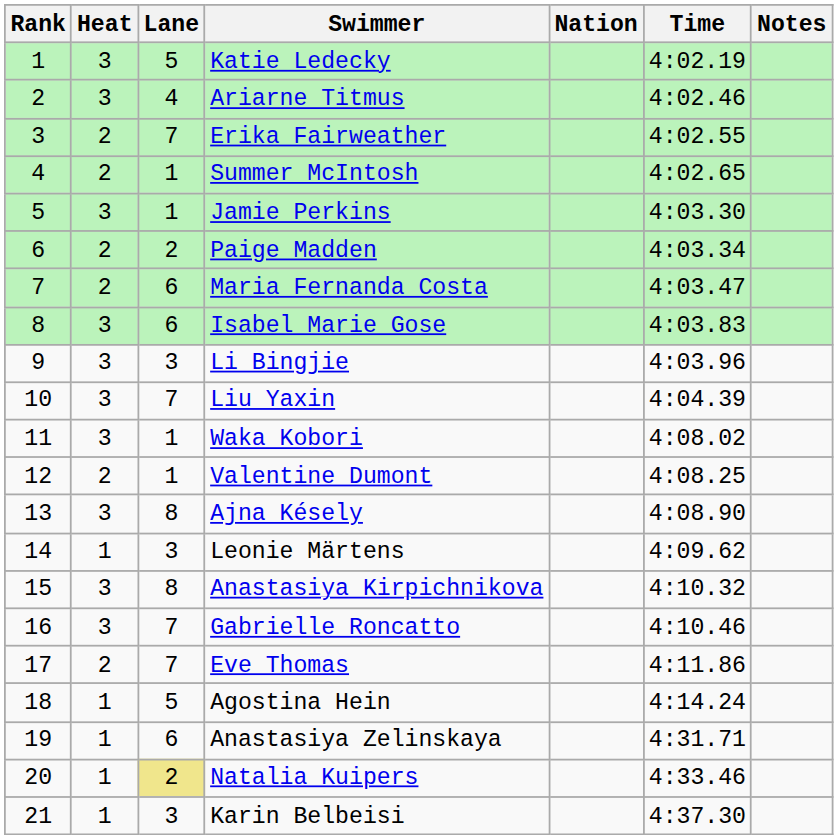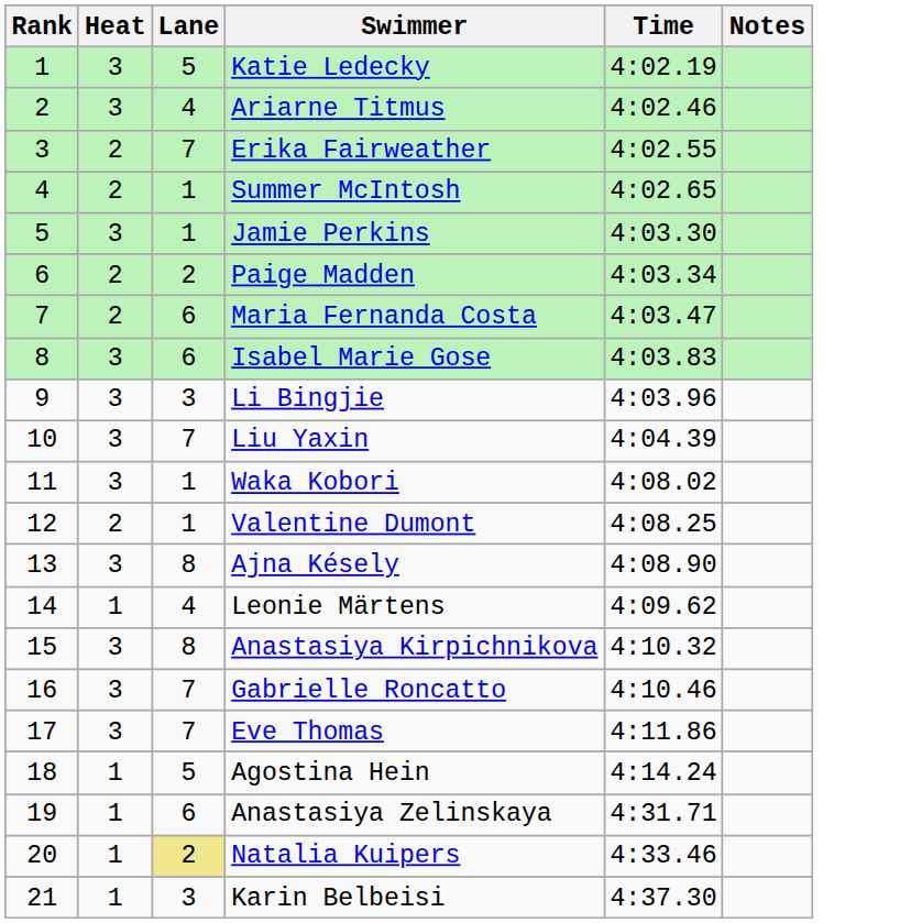 <table class="wikitable sortable mw-collapsible" style="text-align:center">
 <tr>
 <th scope="col">Rank</th>
 <th scope="col">Heat</th>
 <th scope="col">Lane</th>
 <th scope="col">Swimmer</th>
-<th scope="col">Nation</th>
 <th scope="col">Time</th>
 <th scope="col">Notes</th>
 </tr>
 <tr bgcolor=bbf3bb>
 <td>1</td>
 <td>3</td>
 <td>5</td>
 <td align="left"><a href='#'>Katie Ledecky</a></td>
-<td align="left"></td>
 <td>4:02.19</td>
 <td></td>
 </tr>
 <tr bgcolor=bbf3bb>
 <td>2</td>
 <td>3</td>
 <td>4</td>
 <td align="left"><a href='#'>Ariarne Titmus</a></td>
-<td align="left"></td>
 <td>4:02.46</td>
 <td></td>
 </tr>
 <tr bgcolor=bbf3bb>
 <td>3</td>
 <td>2</td>
 <td>7</td>
 <td align="left"><a href='#'>Erika Fairweather</a></td>
-<td align="left"></td>
 <td>4:02.55</td>
 <td></td>
 </tr>
 <tr bgcolor=bbf3bb>
 <td>4</td>
 <td>2</td>
 <td>1</td>
 <td align="left"><a href='#'>Summer McIntosh</a></td>
-<td align="left"></td>
 <td>4:02.65</td>
 <td></td>
 </tr>
 <tr bgcolor=bbf3bb>
 <td>5</td>
 <td>3</td>
 <td>1</td>
 <td align="left"><a href='#'>Jamie Perkins</a></td>
-<td align="left"></td>
 <td>4:03.30</td>
 <td></td>
 </tr>
 <tr bgcolor=bbf3bb>
 <td>6</td>
 <td>2</td>
 <td>2</td>
 <td align="left"><a href='#'>Paige Madden</a></td>
-<td align="left"></td>
 <td>4:03.34</td>
 <td></td>
 </tr>
 <tr bgcolor=bbf3bb>
 <td>7</td>
 <td>2</td>
 <td>6</td>
 <td align="left"><a href='#'>Maria Fernanda Costa</a></td>
-<td align="left"></td>
 <td>4:03.47</td>
 <td></td>
 </tr>
 <tr bgcolor=bbf3bb>
 <td>8</td>
 <td>3</td>
 <td>6</td>
 <td align="left"><a href='#'>Isabel Marie Gose</a></td>
-<td align="left"></td>
 <td>4:03.83</td>
 <td></td>
 </tr>
 <tr>
 <td>9</td>
 <td>3</td>
 <td>3</td>
 <td align="left"><a href='#'>Li Bingjie</a></td>
-<td align="left"></td>
 <td>4:03.96</td>
 <td></td>
 </tr>
 <tr>
 <td>10</td>
 <td>3</td>
 <td>7</td>
 <td align="left"><a href='#'>Liu Yaxin</a></td>
-<td align="left"></td>
 <td>4:04.39</td>
 <td></td>
 </tr>
 <tr>
 <td>11</td>
 <td>3</td>
 <td>1</td>
 <td align="left"><a href='#'>Waka Kobori</a></td>
-<td align="left"></td>
 <td>4:08.02</td>
 <td></td>
 </tr>
 <tr>
 <td>12</td>
 <td>2</td>
 <td>1</td>
 <td align="left"><a href='#'>Valentine Dumont</a></td>
-<td align="left"></td>
 <td>4:08.25</td>
 <td></td>
 </tr>
 <tr>
 <td>13</td>
 <td>3</td>
 <td>8</td>
 <td align="left"><a href='#'>Ajna Késely</a></td>
-<td align="left"></td>
 <td>4:08.90</td>
 <td></td>
 </tr>
 <tr>
 <td>14</td>
 <td>1</td>
-<td>3</td>
+<td>4</td>
 <td align="left">Leonie Märtens</td>
-<td align="left"></td>
 <td>4:09.62</td>
 <td></td>
 </tr>
 <tr>
 <td>15</td>
 <td>3</td>
 <td>8</td>
 <td align="left"><a href='#'>Anastasiya Kirpichnikova</a></td>
-<td align="left"></td>
 <td>4:10.32</td>
 <td></td>
 </tr>
 <tr>
 <td>16</td>
 <td>3</td>
 <td>7</td>
 <td align="left"><a href='#'>Gabrielle Roncatto</a></td>
-<td align="left"></td>
 <td>4:10.46</td>
 <td></td>
 </tr>
 <tr>
 <td>17</td>
-<td>2</td>
+<td>3</td>
 <td>7</td>
 <td align="left"><a href='#'>Eve Thomas</a></td>
-<td align="left"></td>
 <td>4:11.86</td>
 <td></td>
 </tr>
 <tr>
 <td>18</td>
 <td>1</td>
 <td>5</td>
 <td align="left">Agostina Hein</td>
-<td align="left"></td>
 <td>4:14.24</td>
 <td></td>
 </tr>
 <tr>
 <td>19</td>
 <td>1</td>
 <td>6</td>
 <td align="left">Anastasiya Zelinskaya</td>
-<td align="left"></td>
 <td>4:31.71</td>
 <td></td>
 </tr>
 <tr>
 <td>20</td>
 <td>1</td>
 <td style="background: khaki;">2</td>
 <td align="left"><a href='#'>Natalia Kuipers</a></td>
-<td align="left"></td>
 <td>4:33.46</td>
 <td></td>
 </tr>
 <tr>
 <td>21</td>
 <td>1</td>
 <td>3</td>
 <td align="left">Karin Belbeisi</td>
-<td align="left"></td>
 <td>4:37.30</td>
 <td></td>
 </tr>
 </table>
